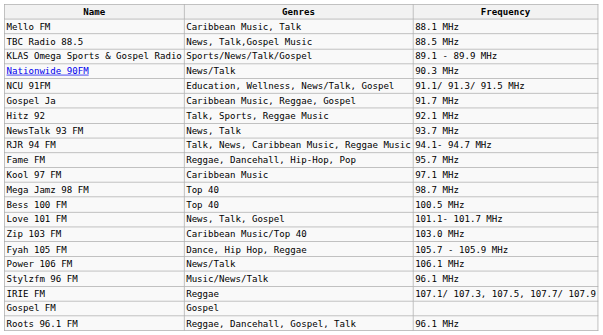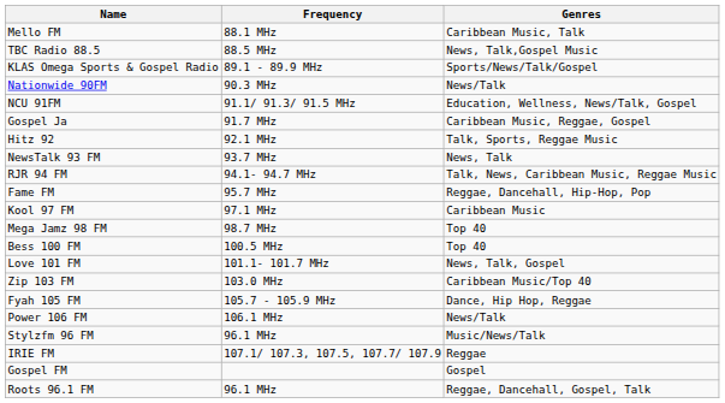 <table class="wikitable sortable">
 <tr>
 <th>Name</th>
+<th>Frequency</th>
 <th>Genres</th>
-<th>Frequency</th>
 </tr>
 <tr>
 <td>Mello FM</td>
+<td>88.1 MHz</td>
 <td>Caribbean Music, Talk</td>
-<td>88.1 MHz</td>
 </tr>
 <tr>
 <td>TBC Radio 88.5</td>
+<td>88.5 MHz</td>
 <td>News, Talk,Gospel Music</td>
-<td>88.5 MHz</td>
 </tr>
 <tr>
 <td>KLAS Omega Sports & Gospel Radio</td>
+<td>89.1 - 89.9 MHz</td>
 <td>Sports/News/Talk/Gospel</td>
-<td>89.1 - 89.9 MHz</td>
 </tr>
 <tr>
 <td><a href='#'>Nationwide 90FM</a></td>
+<td>90.3 MHz</td>
 <td>News/Talk</td>
-<td>90.3 MHz</td>
 </tr>
 <tr>
 <td>NCU 91FM</td>
+<td>91.1/ 91.3/ 91.5 MHz</td>
 <td>Education, Wellness, News/Talk, Gospel</td>
-<td>91.1/ 91.3/ 91.5 MHz</td>
 </tr>
 <tr>
 <td>Gospel Ja</td>
+<td>91.7 MHz</td>
 <td>Caribbean Music, Reggae, Gospel</td>
-<td>91.7 MHz</td>
 </tr>
 <tr>
 <td>Hitz 92</td>
+<td>92.1 MHz</td>
 <td>Talk, Sports, Reggae Music</td>
-<td>92.1 MHz</td>
 </tr>
 <tr>
 <td>NewsTalk 93 FM</td>
+<td>93.7 MHz</td>
 <td>News, Talk</td>
-<td>93.7 MHz</td>
 </tr>
 <tr>
 <td>RJR 94 FM</td>
+<td>94.1- 94.7 MHz</td>
 <td>Talk, News, Caribbean Music, Reggae Music</td>
-<td>94.1- 94.7 MHz</td>
 </tr>
 <tr>
 <td>Fame FM</td>
+<td>95.7 MHz</td>
 <td>Reggae, Dancehall, Hip-Hop, Pop</td>
-<td>95.7 MHz</td>
 </tr>
 <tr>
 <td>Kool 97 FM</td>
+<td>97.1 MHz</td>
 <td>Caribbean Music</td>
-<td>97.1 MHz</td>
 </tr>
 <tr>
 <td>Mega Jamz 98 FM</td>
+<td>98.7 MHz</td>
 <td>Top 40</td>
-<td>98.7 MHz</td>
 </tr>
 <tr>
 <td>Bess 100 FM</td>
+<td>100.5 MHz</td>
 <td>Top 40</td>
-<td>100.5 MHz</td>
 </tr>
 <tr>
 <td>Love 101 FM</td>
+<td>101.1- 101.7 MHz</td>
 <td>News, Talk, Gospel</td>
-<td>101.1- 101.7 MHz</td>
 </tr>
 <tr>
 <td>Zip 103 FM</td>
+<td>103.0 MHz</td>
 <td>Caribbean Music/Top 40</td>
-<td>103.0 MHz</td>
 </tr>
 <tr>
 <td>Fyah 105 FM</td>
+<td>105.7 - 105.9 MHz</td>
 <td>Dance, Hip Hop, Reggae</td>
-<td>105.7 - 105.9 MHz</td>
 </tr>
 <tr>
 <td>Power 106 FM</td>
+<td>106.1 MHz</td>
 <td>News/Talk</td>
-<td>106.1 MHz</td>
 </tr>
 <tr>
 <td>Stylzfm 96 FM</td>
+<td>96.1 MHz</td>
 <td>Music/News/Talk</td>
-<td>96.1 MHz</td>
 </tr>
 <tr>
 <td>IRIE FM</td>
+<td>107.1/ 107.3, 107.5, 107.7/ 107.9</td>
 <td>Reggae</td>
-<td>107.1/ 107.3, 107.5, 107.7/ 107.9</td>
 </tr>
 <tr>
 <td>Gospel FM</td>
+<td></td>
 <td>Gospel</td>
-<td></td>
 </tr>
 <tr>
 <td>Roots 96.1 FM</td>
+<td>96.1 MHz</td>
 <td>Reggae, Dancehall, Gospel, Talk</td>
-<td>96.1 MHz</td>
 </tr>
 </table>
